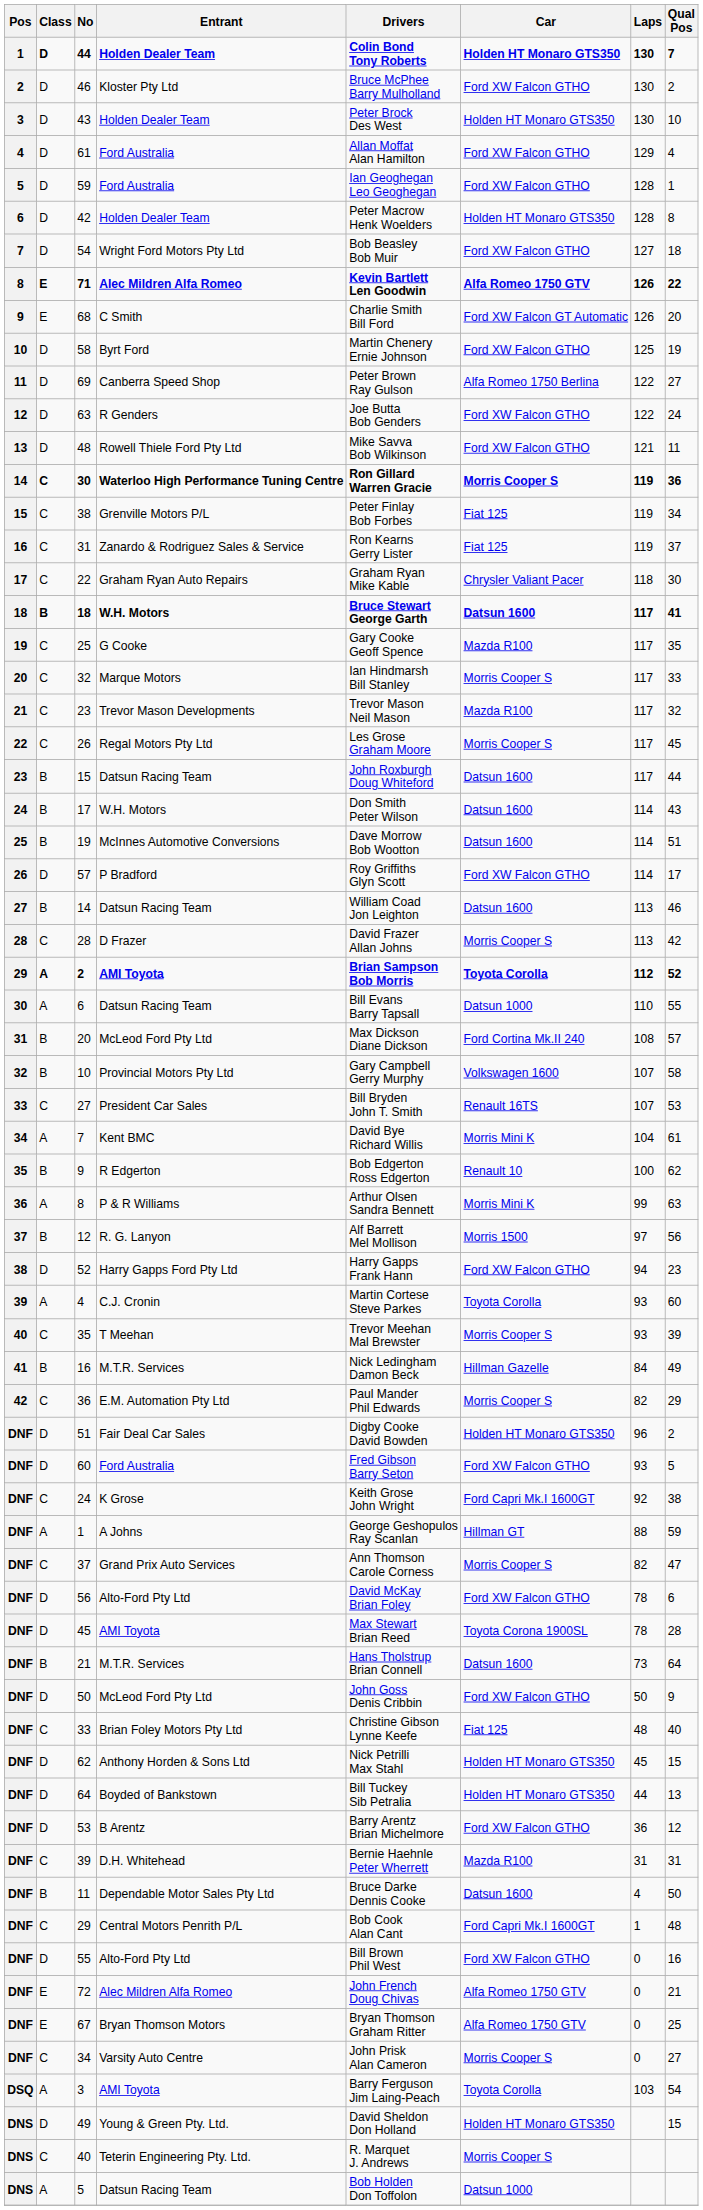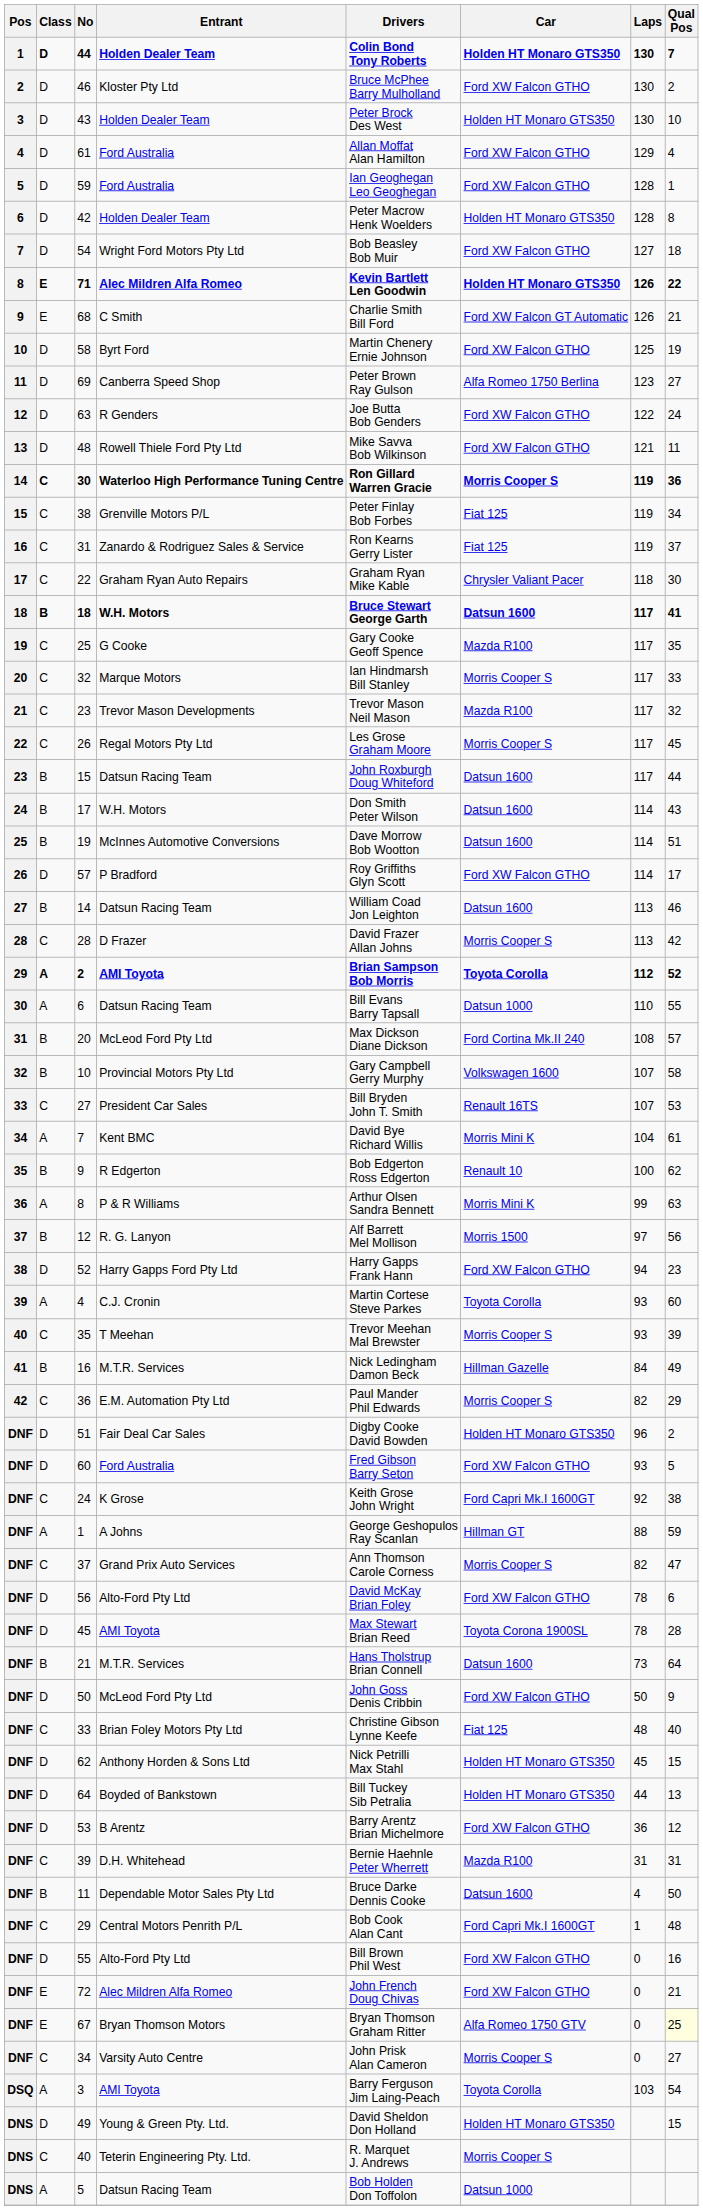 <table class="wikitable sortable" style="font-size: 95%;">
 <tr>
 <th>Pos</th>
 <th>Class</th>
 <th>No</th>
 <th>Entrant</th>
 <th>Drivers</th>
 <th>Car</th>
 <th>Laps</th>
 <th>Qual<br>Pos</th>
 </tr>
 <tr style="font-weight:bold">
 <th>1</th>
 <td>D</td>
 <td>44</td>
 <td><a href='#'>Holden Dealer Team</a></td>
 <td> <a href='#'>Colin Bond</a><br> <a href='#'>Tony Roberts</a></td>
 <td><a href='#'>Holden HT Monaro GTS350</a></td>
 <td>130</td>
 <td>7</td>
 </tr>
 <tr>
 <th>2</th>
 <td>D</td>
 <td>46</td>
 <td>Kloster Pty Ltd</td>
 <td> <a href='#'>Bruce McPhee</a><br> <a href='#'>Barry Mulholland</a></td>
 <td><a href='#'>Ford XW Falcon GTHO</a></td>
 <td>130</td>
 <td>2</td>
 </tr>
 <tr>
 <th>3</th>
 <td>D</td>
 <td>43</td>
 <td><a href='#'>Holden Dealer Team</a></td>
 <td> <a href='#'>Peter Brock</a><br> Des West</td>
 <td><a href='#'>Holden HT Monaro GTS350</a></td>
 <td>130</td>
 <td>10</td>
 </tr>
 <tr>
 <th>4</th>
 <td>D</td>
 <td>61</td>
 <td><a href='#'>Ford Australia</a></td>
 <td> <a href='#'>Allan Moffat</a><br> Alan Hamilton</td>
 <td><a href='#'>Ford XW Falcon GTHO</a></td>
 <td>129</td>
 <td>4</td>
 </tr>
 <tr>
 <th>5</th>
 <td>D</td>
 <td>59</td>
 <td><a href='#'>Ford Australia</a></td>
 <td> <a href='#'>Ian Geoghegan</a><br> <a href='#'>Leo Geoghegan</a></td>
 <td><a href='#'>Ford XW Falcon GTHO</a></td>
 <td>128</td>
 <td>1</td>
 </tr>
 <tr>
 <th>6</th>
 <td>D</td>
 <td>42</td>
 <td><a href='#'>Holden Dealer Team</a></td>
 <td> Peter Macrow<br> Henk Woelders</td>
 <td><a href='#'>Holden HT Monaro GTS350</a></td>
 <td>128</td>
 <td>8</td>
 </tr>
 <tr>
 <th>7</th>
 <td>D</td>
 <td>54</td>
 <td>Wright Ford Motors Pty Ltd</td>
 <td> Bob Beasley<br> Bob Muir</td>
 <td><a href='#'>Ford XW Falcon GTHO</a></td>
 <td>127</td>
 <td>18</td>
 </tr>
 <tr style="font-weight:bold">
 <th>8</th>
 <td>E</td>
 <td>71</td>
 <td><a href='#'>Alec Mildren Alfa Romeo</a></td>
 <td> <a href='#'>Kevin Bartlett</a><br> Len Goodwin</td>
-<td><a href='#'>Alfa Romeo 1750 GTV</a></td>
+<td><a href='#'>Holden HT Monaro GTS350</a></td>
 <td>126</td>
 <td>22</td>
 </tr>
 <tr>
 <th>9</th>
 <td>E</td>
 <td>68</td>
 <td>C Smith</td>
 <td> Charlie Smith<br> Bill Ford</td>
 <td><a href='#'>Ford XW Falcon GT Automatic</a></td>
 <td>126</td>
-<td>20</td>
+<td>21</td>
 </tr>
 <tr>
 <th>10</th>
 <td>D</td>
 <td>58</td>
 <td>Byrt Ford</td>
 <td> Martin Chenery<br> Ernie Johnson</td>
 <td><a href='#'>Ford XW Falcon GTHO</a></td>
 <td>125</td>
 <td>19</td>
 </tr>
 <tr>
 <th>11</th>
 <td>D</td>
 <td>69</td>
 <td>Canberra Speed Shop</td>
 <td> Peter Brown<br> Ray Gulson</td>
 <td><a href='#'>Alfa Romeo 1750 Berlina</a></td>
-<td>122</td>
+<td>123</td>
 <td>27</td>
 </tr>
 <tr>
 <th>12</th>
 <td>D</td>
 <td>63</td>
 <td>R Genders</td>
 <td> Joe Butta<br> Bob Genders</td>
 <td><a href='#'>Ford XW Falcon GTHO</a></td>
 <td>122</td>
 <td>24</td>
 </tr>
 <tr>
 <th>13</th>
 <td>D</td>
 <td>48</td>
 <td>Rowell Thiele Ford Pty Ltd</td>
 <td> Mike Savva<br> Bob Wilkinson</td>
 <td><a href='#'>Ford XW Falcon GTHO</a></td>
 <td>121</td>
 <td>11</td>
 </tr>
 <tr style="font-weight:bold">
 <th>14</th>
 <td>C</td>
 <td>30</td>
 <td>Waterloo High Performance Tuning Centre</td>
 <td> Ron Gillard<br> Warren Gracie</td>
 <td><a href='#'>Morris Cooper S</a></td>
 <td>119</td>
 <td>36</td>
 </tr>
 <tr>
 <th>15</th>
 <td>C</td>
 <td>38</td>
 <td>Grenville Motors P/L</td>
 <td> Peter Finlay<br> Bob Forbes</td>
 <td><a href='#'>Fiat 125</a></td>
 <td>119</td>
 <td>34</td>
 </tr>
 <tr>
 <th>16</th>
 <td>C</td>
 <td>31</td>
 <td>Zanardo & Rodriguez Sales & Service</td>
 <td> Ron Kearns<br> Gerry Lister</td>
 <td><a href='#'>Fiat 125</a></td>
 <td>119</td>
 <td>37</td>
 </tr>
 <tr>
 <th>17</th>
 <td>C</td>
 <td>22</td>
 <td>Graham Ryan Auto Repairs</td>
 <td> Graham Ryan<br> Mike Kable</td>
 <td><a href='#'>Chrysler Valiant Pacer</a></td>
 <td>118</td>
 <td>30</td>
 </tr>
 <tr style="font-weight:bold">
 <th>18</th>
 <td>B</td>
 <td>18</td>
 <td>W.H. Motors</td>
 <td> <a href='#'>Bruce Stewart</a><br> George Garth</td>
 <td><a href='#'>Datsun 1600</a></td>
 <td>117</td>
 <td>41</td>
 </tr>
 <tr>
 <th>19</th>
 <td>C</td>
 <td>25</td>
 <td>G Cooke</td>
 <td> Gary Cooke<br> Geoff Spence</td>
 <td><a href='#'>Mazda R100</a></td>
 <td>117</td>
 <td>35</td>
 </tr>
 <tr>
 <th>20</th>
 <td>C</td>
 <td>32</td>
 <td>Marque Motors</td>
 <td> Ian Hindmarsh<br> Bill Stanley</td>
 <td><a href='#'>Morris Cooper S</a></td>
 <td>117</td>
 <td>33</td>
 </tr>
 <tr>
 <th>21</th>
 <td>C</td>
 <td>23</td>
 <td>Trevor Mason Developments</td>
 <td> Trevor Mason<br> Neil Mason</td>
 <td><a href='#'>Mazda R100</a></td>
 <td>117</td>
 <td>32</td>
 </tr>
 <tr>
 <th>22</th>
 <td>C</td>
 <td>26</td>
 <td>Regal Motors Pty Ltd</td>
 <td> Les Grose<br> <a href='#'>Graham Moore</a></td>
 <td><a href='#'>Morris Cooper S</a></td>
 <td>117</td>
 <td>45</td>
 </tr>
 <tr>
 <th>23</th>
 <td>B</td>
 <td>15</td>
 <td>Datsun Racing Team</td>
 <td> <a href='#'>John Roxburgh</a><br> <a href='#'>Doug Whiteford</a></td>
 <td><a href='#'>Datsun 1600</a></td>
 <td>117</td>
 <td>44</td>
 </tr>
 <tr>
 <th>24</th>
 <td>B</td>
 <td>17</td>
 <td>W.H. Motors</td>
 <td> Don Smith<br> Peter Wilson</td>
 <td><a href='#'>Datsun 1600</a></td>
 <td>114</td>
 <td>43</td>
 </tr>
 <tr>
 <th>25</th>
 <td>B</td>
 <td>19</td>
 <td>McInnes Automotive Conversions</td>
 <td> Dave Morrow <br> Bob Wootton</td>
 <td><a href='#'>Datsun 1600</a></td>
 <td>114</td>
 <td>51</td>
 </tr>
 <tr>
 <th>26</th>
 <td>D</td>
 <td>57</td>
 <td>P Bradford</td>
 <td> Roy Griffiths<br> Glyn Scott</td>
 <td><a href='#'>Ford XW Falcon GTHO</a></td>
 <td>114</td>
 <td>17</td>
 </tr>
 <tr>
 <th>27</th>
 <td>B</td>
 <td>14</td>
 <td>Datsun Racing Team</td>
 <td> William Coad<br> Jon Leighton</td>
 <td><a href='#'>Datsun 1600</a></td>
 <td>113</td>
 <td>46</td>
 </tr>
 <tr>
 <th>28</th>
 <td>C</td>
 <td>28</td>
 <td>D Frazer</td>
 <td> David Frazer<br> Allan Johns</td>
 <td><a href='#'>Morris Cooper S</a></td>
 <td>113</td>
 <td>42</td>
 </tr>
 <tr style="font-weight:bold">
 <th>29</th>
 <td>A</td>
 <td>2</td>
 <td><a href='#'>AMI Toyota</a></td>
 <td> <a href='#'>Brian Sampson</a><br> <a href='#'>Bob Morris</a></td>
 <td><a href='#'>Toyota Corolla</a></td>
 <td>112</td>
 <td>52</td>
 </tr>
 <tr>
 <th>30</th>
 <td>A</td>
 <td>6</td>
 <td>Datsun Racing Team</td>
 <td> Bill Evans<br> Barry Tapsall</td>
 <td><a href='#'>Datsun 1000</a></td>
 <td>110</td>
 <td>55</td>
 </tr>
 <tr>
 <th>31</th>
 <td>B</td>
 <td>20</td>
 <td>McLeod Ford Pty Ltd</td>
 <td> Max Dickson<br> Diane Dickson</td>
 <td><a href='#'>Ford Cortina Mk.II 240</a></td>
 <td>108</td>
 <td>57</td>
 </tr>
 <tr>
 <th>32</th>
 <td>B</td>
 <td>10</td>
 <td>Provincial Motors Pty Ltd</td>
 <td> Gary Campbell<br> Gerry Murphy</td>
 <td><a href='#'>Volkswagen 1600</a></td>
 <td>107</td>
 <td>58</td>
 </tr>
 <tr>
 <th>33</th>
 <td>C</td>
 <td>27</td>
 <td>President Car Sales</td>
 <td> Bill Bryden<br> John T. Smith</td>
 <td><a href='#'>Renault 16TS</a></td>
 <td>107</td>
 <td>53</td>
 </tr>
 <tr>
 <th>34</th>
 <td>A</td>
 <td>7</td>
 <td>Kent BMC</td>
 <td> David Bye<br> Richard Willis</td>
 <td><a href='#'>Morris Mini K</a></td>
 <td>104</td>
 <td>61</td>
 </tr>
 <tr>
 <th>35</th>
 <td>B</td>
 <td>9</td>
 <td>R Edgerton</td>
 <td> Bob Edgerton<br> Ross Edgerton</td>
 <td><a href='#'>Renault 10</a></td>
 <td>100</td>
 <td>62</td>
 </tr>
 <tr>
 <th>36</th>
 <td>A</td>
 <td>8</td>
 <td>P & R Williams</td>
 <td> Arthur Olsen<br> Sandra Bennett</td>
 <td><a href='#'>Morris Mini K</a></td>
 <td>99</td>
 <td>63</td>
 </tr>
 <tr>
 <th>37</th>
 <td>B</td>
 <td>12</td>
 <td>R. G. Lanyon</td>
 <td> Alf Barrett<br> Mel Mollison</td>
 <td><a href='#'>Morris 1500</a></td>
 <td>97</td>
 <td>56</td>
 </tr>
 <tr>
 <th>38</th>
 <td>D</td>
 <td>52</td>
 <td>Harry Gapps Ford Pty Ltd</td>
 <td> Harry Gapps<br> Frank Hann</td>
 <td><a href='#'>Ford XW Falcon GTHO</a></td>
 <td>94</td>
 <td>23</td>
 </tr>
 <tr>
 <th>39</th>
 <td>A</td>
 <td>4</td>
 <td>C.J. Cronin</td>
 <td> Martin Cortese<br> Steve Parkes</td>
 <td><a href='#'>Toyota Corolla</a></td>
 <td>93</td>
 <td>60</td>
 </tr>
 <tr>
 <th>40</th>
 <td>C</td>
 <td>35</td>
 <td>T Meehan</td>
 <td> Trevor Meehan<br> Mal Brewster</td>
 <td><a href='#'>Morris Cooper S</a></td>
 <td>93</td>
 <td>39</td>
 </tr>
 <tr>
 <th>41</th>
 <td>B</td>
 <td>16</td>
 <td>M.T.R. Services</td>
 <td> Nick Ledingham<br> Damon Beck</td>
 <td><a href='#'>Hillman Gazelle</a></td>
 <td>84</td>
 <td>49</td>
 </tr>
 <tr>
 <th>42</th>
 <td>C</td>
 <td>36</td>
 <td>E.M. Automation Pty Ltd</td>
 <td> Paul Mander<br> Phil Edwards</td>
 <td><a href='#'>Morris Cooper S</a></td>
 <td>82</td>
 <td>29</td>
 </tr>
 <tr>
 <th>DNF</th>
 <td>D</td>
 <td>51</td>
 <td>Fair Deal Car Sales</td>
 <td> Digby Cooke<br> David Bowden</td>
 <td><a href='#'>Holden HT Monaro GTS350</a></td>
 <td>96</td>
 <td>2</td>
 </tr>
 <tr>
 <th>DNF</th>
 <td>D</td>
 <td>60</td>
 <td><a href='#'>Ford Australia</a></td>
 <td> <a href='#'>Fred Gibson</a><br> <a href='#'>Barry Seton</a></td>
 <td><a href='#'>Ford XW Falcon GTHO</a></td>
 <td>93</td>
 <td>5</td>
 </tr>
 <tr>
 <th>DNF</th>
 <td>C</td>
 <td>24</td>
 <td>K Grose</td>
 <td> Keith Grose<br> John Wright</td>
 <td><a href='#'>Ford Capri Mk.I 1600GT</a></td>
 <td>92</td>
 <td>38</td>
 </tr>
 <tr>
 <th>DNF</th>
 <td>A</td>
 <td>1</td>
 <td>A Johns</td>
 <td> George Geshopulos<br> Ray Scanlan</td>
 <td><a href='#'>Hillman GT</a></td>
 <td>88</td>
 <td>59</td>
 </tr>
 <tr>
 <th>DNF</th>
 <td>C</td>
 <td>37</td>
 <td>Grand Prix Auto Services</td>
 <td> Ann Thomson <br> Carole Corness</td>
 <td><a href='#'>Morris Cooper S</a></td>
 <td>82</td>
 <td>47</td>
 </tr>
 <tr>
 <th>DNF</th>
 <td>D</td>
 <td>56</td>
 <td>Alto-Ford Pty Ltd</td>
 <td> <a href='#'>David McKay</a><br> <a href='#'>Brian Foley</a></td>
 <td><a href='#'>Ford XW Falcon GTHO</a></td>
 <td>78</td>
 <td>6</td>
 </tr>
 <tr>
 <th>DNF</th>
 <td>D</td>
 <td>45</td>
 <td><a href='#'>AMI Toyota</a></td>
 <td> <a href='#'>Max Stewart</a><br> Brian Reed</td>
 <td><a href='#'>Toyota Corona 1900SL</a></td>
 <td>78</td>
 <td>28</td>
 </tr>
 <tr>
 <th>DNF</th>
 <td>B</td>
 <td>21</td>
 <td>M.T.R. Services</td>
 <td> <a href='#'>Hans Tholstrup</a><br> Brian Connell</td>
 <td><a href='#'>Datsun 1600</a></td>
 <td>73</td>
 <td>64</td>
 </tr>
 <tr>
 <th>DNF</th>
 <td>D</td>
 <td>50</td>
 <td>McLeod Ford Pty Ltd</td>
 <td> <a href='#'>John Goss</a><br> Denis Cribbin</td>
 <td><a href='#'>Ford XW Falcon GTHO</a></td>
 <td>50</td>
 <td>9</td>
 </tr>
 <tr>
 <th>DNF</th>
 <td>C</td>
 <td>33</td>
 <td>Brian Foley Motors Pty Ltd</td>
 <td> Christine Gibson<br> Lynne Keefe</td>
 <td><a href='#'>Fiat 125</a></td>
 <td>48</td>
 <td>40</td>
 </tr>
 <tr>
 <th>DNF</th>
 <td>D</td>
 <td>62</td>
 <td>Anthony Horden & Sons Ltd</td>
 <td> Nick Petrilli<br> Max Stahl</td>
 <td><a href='#'>Holden HT Monaro GTS350</a></td>
 <td>45</td>
 <td>15</td>
 </tr>
 <tr>
 <th>DNF</th>
 <td>D</td>
 <td>64</td>
 <td>Boyded of Bankstown</td>
 <td> Bill Tuckey<br> Sib Petralia</td>
 <td><a href='#'>Holden HT Monaro GTS350</a></td>
 <td>44</td>
 <td>13</td>
 </tr>
 <tr>
 <th>DNF</th>
 <td>D</td>
 <td>53</td>
 <td>B Arentz</td>
 <td> Barry Arentz<br> Brian Michelmore</td>
 <td><a href='#'>Ford XW Falcon GTHO</a></td>
 <td>36</td>
 <td>12</td>
 </tr>
 <tr>
 <th>DNF</th>
 <td>C</td>
 <td>39</td>
 <td>D.H. Whitehead</td>
 <td> Bernie Haehnle<br> <a href='#'>Peter Wherrett</a></td>
 <td><a href='#'>Mazda R100</a></td>
 <td>31</td>
 <td>31</td>
 </tr>
 <tr>
 <th>DNF</th>
 <td>B</td>
 <td>11</td>
 <td>Dependable Motor Sales Pty Ltd</td>
 <td> Bruce Darke<br> Dennis Cooke</td>
 <td><a href='#'>Datsun 1600</a></td>
 <td>4</td>
 <td>50</td>
 </tr>
 <tr>
 <th>DNF</th>
 <td>C</td>
 <td>29</td>
 <td>Central Motors Penrith P/L</td>
 <td> Bob Cook<br> Alan Cant</td>
 <td><a href='#'>Ford Capri Mk.I 1600GT</a></td>
 <td>1</td>
 <td>48</td>
 </tr>
 <tr>
 <th>DNF</th>
 <td>D</td>
 <td>55</td>
 <td>Alto-Ford Pty Ltd</td>
 <td> Bill Brown <br> Phil West</td>
 <td><a href='#'>Ford XW Falcon GTHO</a></td>
 <td>0</td>
 <td>16</td>
 </tr>
 <tr>
 <th>DNF</th>
 <td>E</td>
 <td>72</td>
 <td><a href='#'>Alec Mildren Alfa Romeo</a></td>
 <td> <a href='#'>John French</a><br> <a href='#'>Doug Chivas</a></td>
-<td><a href='#'>Alfa Romeo 1750 GTV</a></td>
+<td><a href='#'>Ford XW Falcon GTHO</a></td>
 <td>0</td>
 <td>21</td>
 </tr>
 <tr>
 <th>DNF</th>
 <td>E</td>
 <td>67</td>
 <td>Bryan Thomson Motors</td>
 <td> Bryan Thomson<br> Graham Ritter</td>
 <td><a href='#'>Alfa Romeo 1750 GTV</a></td>
 <td>0</td>
-<td>25</td>
+<td style="background: lightyellow;">25</td>
 </tr>
 <tr>
 <th>DNF</th>
 <td>C</td>
 <td>34</td>
 <td>Varsity Auto Centre</td>
 <td> John Prisk<br> Alan Cameron</td>
 <td><a href='#'>Morris Cooper S</a></td>
 <td>0</td>
 <td>27</td>
 </tr>
 <tr>
 <th>DSQ</th>
 <td>A</td>
 <td>3</td>
 <td><a href='#'>AMI Toyota</a></td>
 <td> Barry Ferguson<br> Jim Laing-Peach</td>
 <td><a href='#'>Toyota Corolla</a></td>
 <td>103</td>
 <td>54</td>
 </tr>
 <tr>
 <th>DNS</th>
 <td>D</td>
 <td>49</td>
 <td>Young & Green Pty. Ltd.</td>
 <td> David Sheldon<br> Don Holland</td>
 <td><a href='#'>Holden HT Monaro GTS350</a></td>
 <td></td>
 <td>15</td>
 </tr>
 <tr>
 <th>DNS </th>
 <td>C </td>
 <td>40 </td>
 <td>Teterin Engineering Pty. Ltd.</td>
 <td> R. Marquet  <br> J. Andrews </td>
 <td><a href='#'>Morris Cooper S</a></td>
 <td></td>
 <td></td>
 </tr>
 <tr>
 <th>DNS </th>
 <td>A </td>
 <td>5 </td>
 <td>Datsun Racing Team </td>
 <td> <a href='#'>Bob Holden</a><br> Don Toffolon</td>
 <td><a href='#'>Datsun 1000</a></td>
 <td></td>
 <td></td>
 </tr>
 <tr>
 </tr>
 </table>
